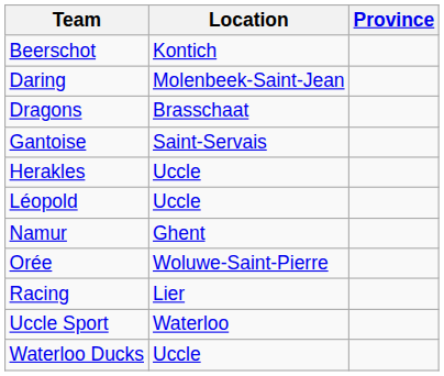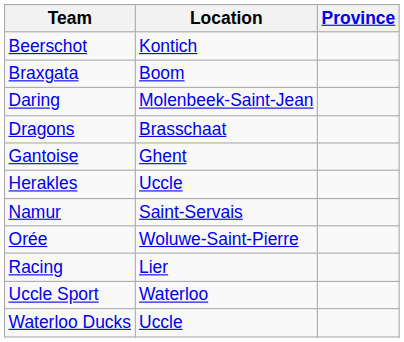 <table class="wikitable sortable">
 <tr>
 <th>Team</th>
 <th>Location</th>
 <th><a href='#'>Province</a></th>
 </tr>
 <tr>
 <td><a href='#'>Beerschot</a></td>
 <td><a href='#'>Kontich</a></td>
+<td></td>
+</tr>
+<tr>
+<td><a href='#'>Braxgata</a></td>
+<td><a href='#'>Boom</a></td>
 <td></td>
 </tr>
 <tr>
 <td><a href='#'>Daring</a></td>
 <td><a href='#'>Molenbeek-Saint-Jean</a></td>
 <td></td>
 </tr>
 <tr>
 <td><a href='#'>Dragons</a></td>
 <td><a href='#'>Brasschaat</a></td>
 <td></td>
 </tr>
 <tr>
 <td><a href='#'>Gantoise</a></td>
-<td><a href='#'>Saint-Servais</a></td>
+<td><a href='#'>Ghent</a></td>
 <td></td>
 </tr>
 <tr>
 <td><a href='#'>Herakles</a></td>
 <td><a href='#'>Uccle</a></td>
 <td></td>
 </tr>
 <tr>
-<td><a href='#'>Léopold</a></td>
-<td><a href='#'>Uccle</a></td>
-<td></td>
-</tr>
-<tr>
 <td><a href='#'>Namur</a></td>
-<td><a href='#'>Ghent</a></td>
+<td><a href='#'>Saint-Servais</a></td>
 <td></td>
 </tr>
 <tr>
 <td><a href='#'>Orée</a></td>
 <td><a href='#'>Woluwe-Saint-Pierre</a></td>
 <td></td>
 </tr>
 <tr>
 <td><a href='#'>Racing</a></td>
 <td><a href='#'>Lier</a></td>
 <td></td>
 </tr>
 <tr>
 <td><a href='#'>Uccle Sport</a></td>
 <td><a href='#'>Waterloo</a></td>
 <td></td>
 </tr>
 <tr>
 <td><a href='#'>Waterloo Ducks</a></td>
 <td><a href='#'>Uccle</a></td>
 <td></td>
 </tr>
 </table>
